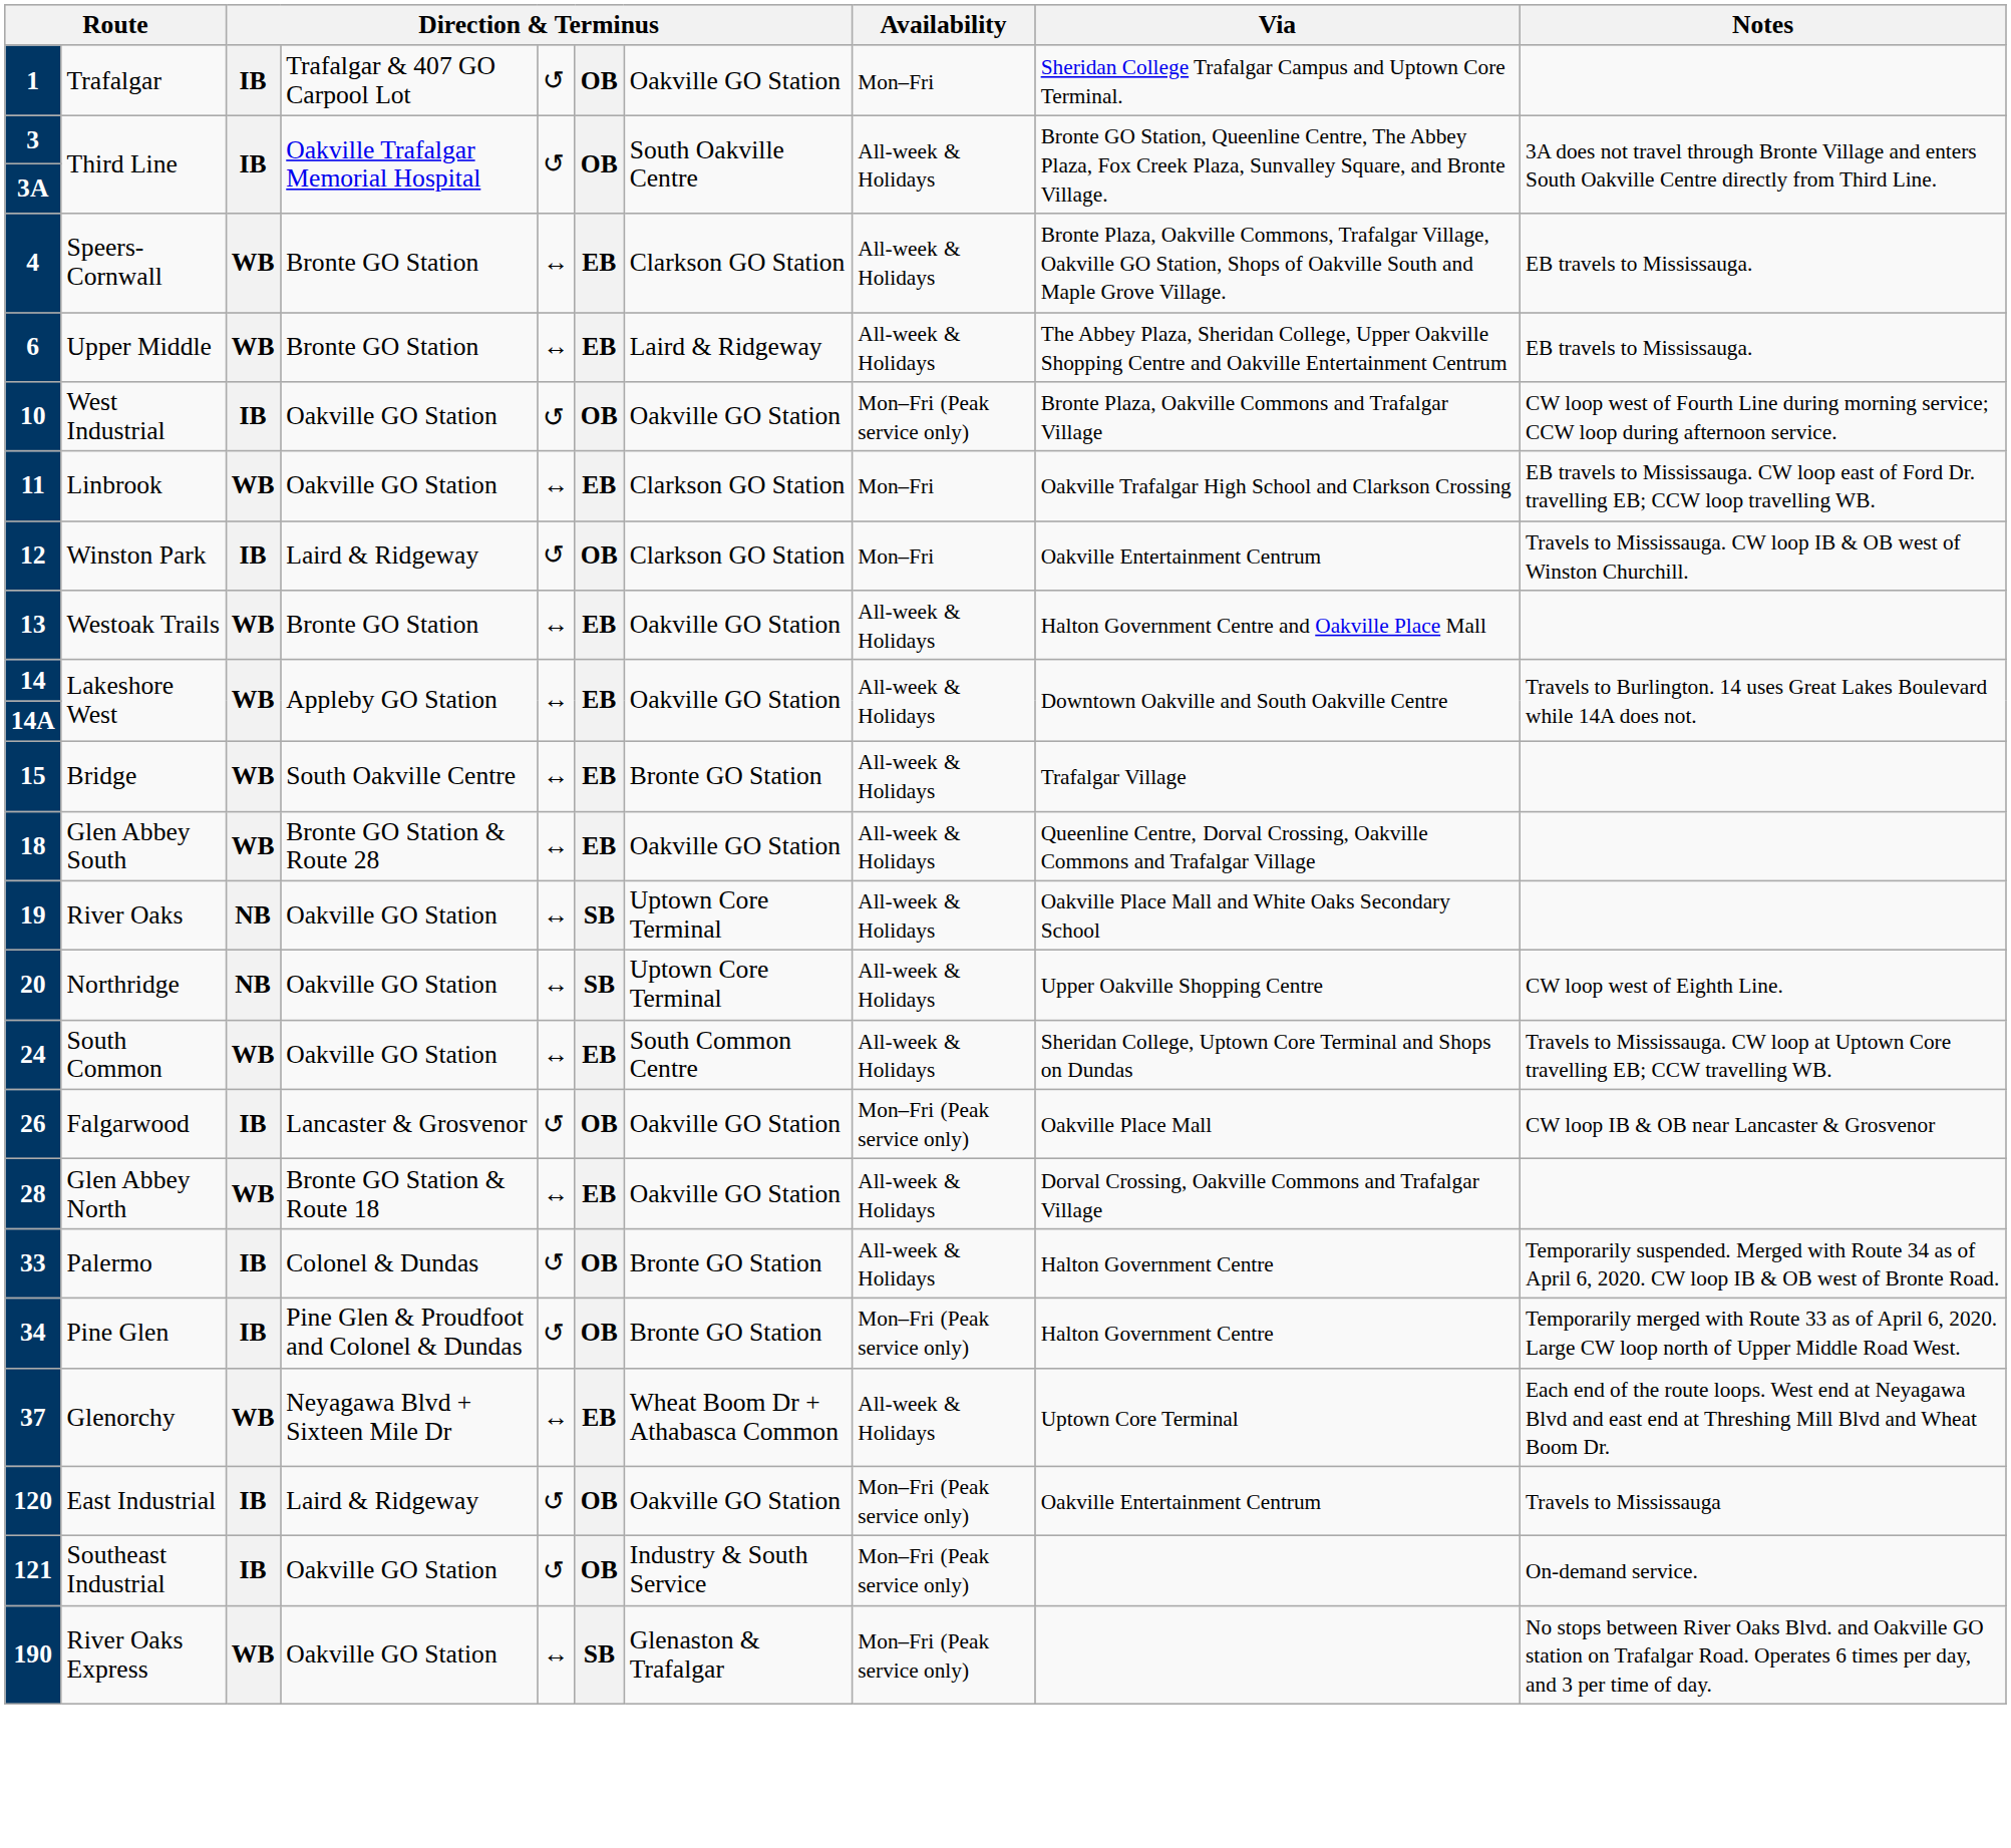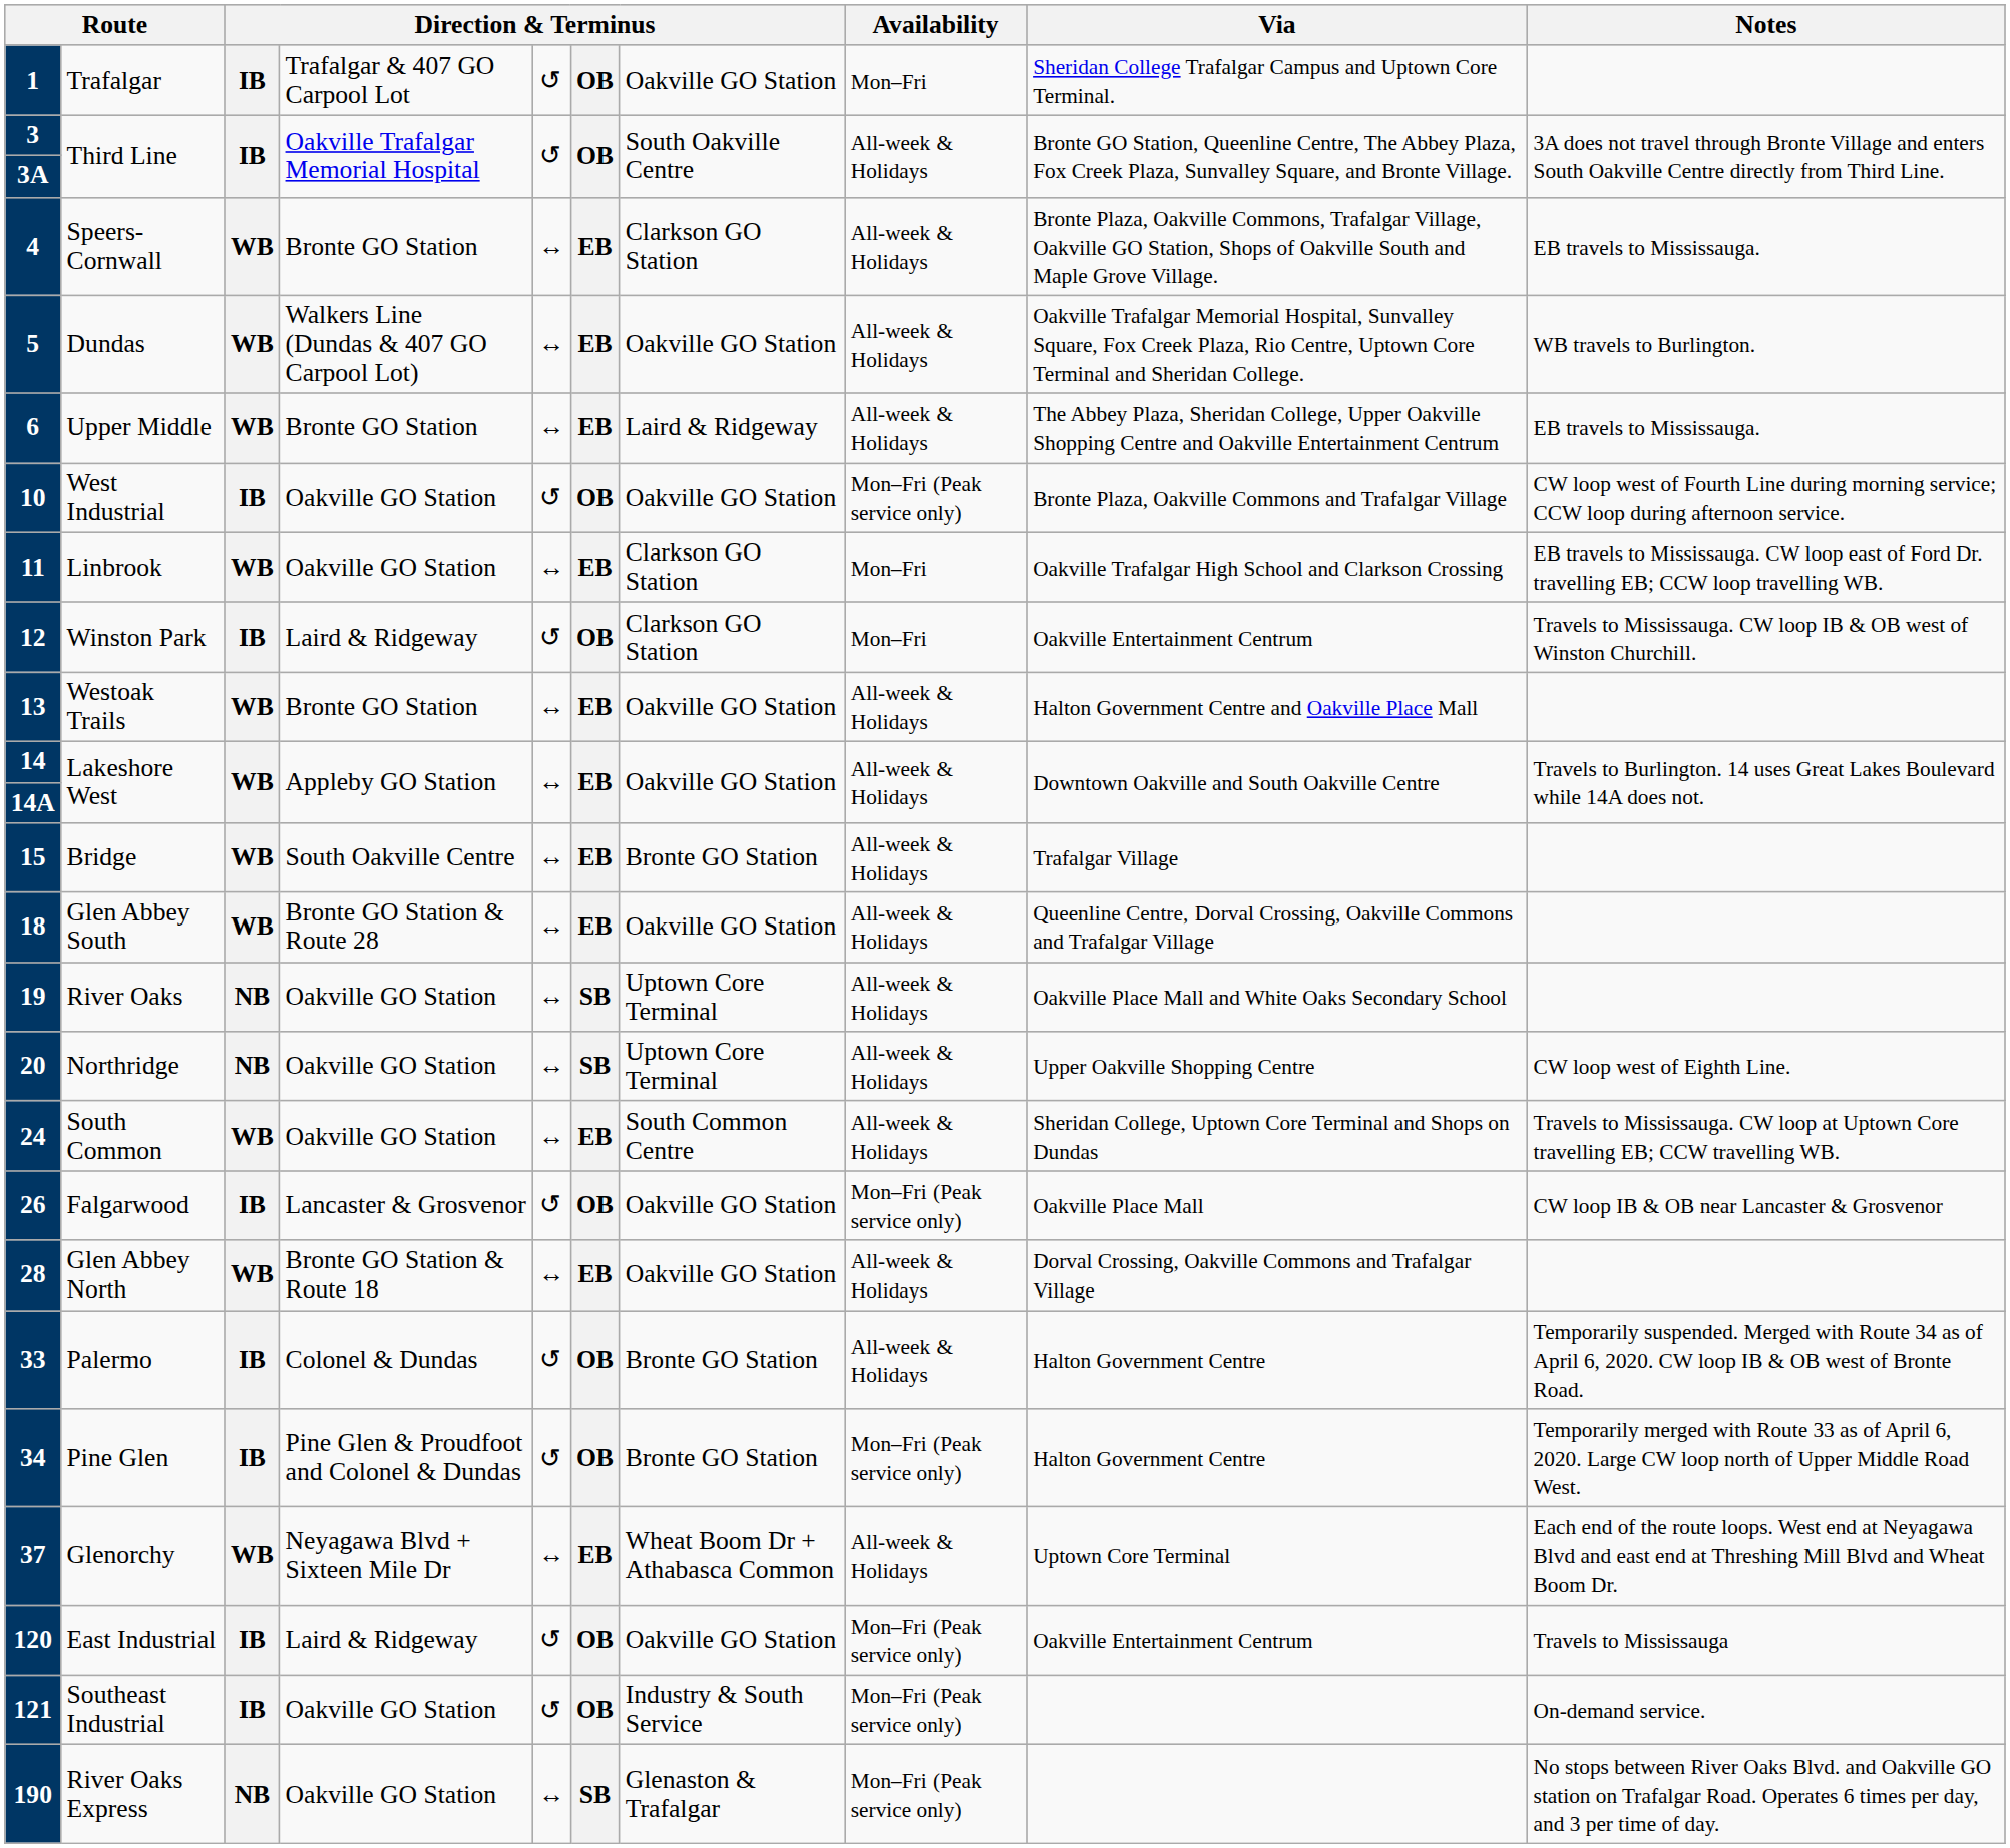 <table class="wikitable sortable">
 <tr>
 <th colspan="2">Route</th>
 <th colspan="5">Direction & Terminus</th>
 <th class="unsortable">Availability</th>
 <th>Via</th>
 <th>Notes</th>
 </tr>
 <tr>
 <th style="background:#003664;color:white" align="center" valign=center>1</th>
 <td>Trafalgar</td>
 <th>IB</th>
 <td>Trafalgar & 407 GO Carpool Lot</td>
 <td>↺</td>
 <th>OB</th>
 <td>Oakville GO Station</td>
 <td><small>Mon–Fri</small></td>
 <td><small><a href='#'>Sheridan College</a> Trafalgar Campus and Uptown Core Terminal.</small></td>
 <td></td>
 </tr>
 <tr>
 <th style="background:#003664;color:white" align="center" valign=center>3</th>
 <td rowspan="2">Third Line</td>
 <th rowspan="2">IB</th>
 <td rowspan="2"><a href='#'>Oakville Trafalgar Memorial Hospital</a></td>
 <td rowspan="2">↺</td>
 <th rowspan="2">OB</th>
 <td rowspan="2">South Oakville Centre</td>
 <td rowspan="2"><small>All-week</small> <small>&</small>  <small>Holidays</small></td>
 <td rowspan="2"><small>Bronte GO Station, Queenline Centre, The Abbey Plaza, Fox Creek Plaza, Sunvalley Square, and Bronte Village.</small></td>
 <td rowspan="2"><small>3A does not travel through Bronte Village and enters South Oakville Centre directly from Third Line.</small></td>
 </tr>
 <tr>
 <th style="background:#003664;color:white" align="center" valign=center>3A</th>
 </tr>
 <tr>
 <th style="background:#003664;color:white" align="center" valign=center>4</th>
 <td>Speers-Cornwall</td>
 <th>WB</th>
 <td>Bronte GO Station</td>
 <td>↔</td>
 <th>EB</th>
 <td>Clarkson GO Station</td>
 <td><small>All-week</small> <small>& Holidays</small></td>
 <td><small>Bronte Plaza, Oakville Commons, Trafalgar Village, Oakville GO Station, Shops of Oakville South and Maple Grove Village.</small></td>
 <td><small>EB travels to Mississauga.</small></td>
+</tr>
+<tr>
+<th style="background:#003664;color:white" align="center" valign=center>5</th>
+<td>Dundas</td>
+<th>WB</th>
+<td>Walkers Line<br>(Dundas & 407 GO Carpool Lot)</td>
+<td>↔</td>
+<th>EB</th>
+<td>Oakville GO Station</td>
+<td><small>All-week</small> <small>&</small>  <small>Holidays</small></td>
+<td><small>Oakville Trafalgar Memorial Hospital, Sunvalley Square, Fox Creek Plaza, Rio Centre, Uptown Core Terminal and Sheridan College.</small></td>
+<td><small>WB travels to Burlington.</small></td>
 </tr>
 <tr>
 <th style="background:#003664;color:white" align="center" valign=center>6</th>
 <td>Upper Middle</td>
 <th>WB</th>
 <td>Bronte GO Station</td>
 <td>↔</td>
 <th>EB</th>
 <td>Laird & Ridgeway</td>
 <td><small>All-week</small> <small>& Holidays</small></td>
 <td><small>The Abbey Plaza, Sheridan College, Upper Oakville Shopping Centre and Oakville Entertainment Centrum</small></td>
 <td><small>EB travels to Mississauga.</small></td>
 </tr>
 <tr>
 <th style="background:#003664;color:white" align="center" valign=center>10</th>
 <td>West Industrial</td>
 <th>IB</th>
 <td>Oakville GO Station</td>
 <td>↺</td>
 <th>OB</th>
 <td>Oakville GO Station</td>
 <td><small>Mon–Fri</small> <small>(</small><small>Peak service only</small><small>)</small></td>
 <td><small>Bronte Plaza, Oakville Commons and Trafalgar Village</small></td>
 <td><small>CW loop west of Fourth Line during morning service; CCW loop during afternoon service.</small></td>
 </tr>
 <tr>
 <th style="background:#003664;color:white" align="center" valign=center>11</th>
 <td>Linbrook</td>
 <th>WB</th>
 <td>Oakville GO Station</td>
 <td>↔</td>
 <th>EB</th>
 <td>Clarkson GO Station</td>
 <td><small>Mon–Fri</small></td>
 <td><small>Oakville Trafalgar High School and Clarkson Crossing</small></td>
 <td><small>EB travels to Mississauga. CW loop east of Ford Dr. travelling EB; CCW loop travelling WB.</small></td>
 </tr>
 <tr>
 <th style="background:#003664;color:white" align="center" valign=center>12</th>
 <td>Winston Park</td>
 <th>IB</th>
 <td>Laird & Ridgeway</td>
 <td>↺</td>
 <th>OB</th>
 <td>Clarkson GO Station</td>
 <td><small>Mon–Fri</small></td>
 <td><small>Oakville Entertainment Centrum</small></td>
 <td><small>Travels to Mississauga. CW loop IB & OB west of Winston Churchill.</small></td>
 </tr>
 <tr>
 <th style="background:#003664;color:white" align="center" valign=center>13</th>
 <td>Westoak Trails</td>
 <th>WB</th>
 <td>Bronte GO Station</td>
 <td>↔</td>
 <th>EB</th>
 <td>Oakville GO Station</td>
 <td><small>All-week</small> <small>& Holidays</small></td>
 <td><small>Halton Government Centre and <a href='#'>Oakville Place</a> Mall</small></td>
 <td></td>
 </tr>
 <tr>
 <th style="background:#003664;color:white" align="center" valign=center>14</th>
 <td rowspan="2">Lakeshore West</td>
 <th rowspan="2">WB</th>
 <td rowspan="2">Appleby GO Station</td>
 <td rowspan="2">↔</td>
 <th rowspan="2">EB</th>
 <td rowspan="2">Oakville GO Station</td>
 <td rowspan="2"><small>All-week</small> <small>&</small>  <small>Holidays</small></td>
 <td rowspan="2"><small>Downtown Oakville and South Oakville Centre</small></td>
 <td rowspan="2"><small>Travels to Burlington. 14 uses Great Lakes Boulevard while 14A does not.</small></td>
 </tr>
 <tr>
 <th style="background:#003664;color:white" align="center" valign=center>14A</th>
 </tr>
 <tr>
 <th style="background:#003664;color:white" align="center" valign=center>15</th>
 <td>Bridge</td>
 <th>WB</th>
 <td>South Oakville Centre</td>
 <td>↔</td>
 <th>EB</th>
 <td>Bronte GO Station</td>
 <td><small>All-week</small> <small>& Holidays</small></td>
 <td><small>Trafalgar Village</small></td>
 <td></td>
 </tr>
 <tr>
 <th style="background:#003664;color:white" align="center" valign=center>18</th>
 <td>Glen Abbey South</td>
 <th>WB</th>
 <td>Bronte GO Station &<br>Route 28</td>
 <td>↔</td>
 <th>EB</th>
 <td>Oakville GO Station</td>
 <td><small>All-week</small> <small>& Holidays</small></td>
 <td><small>Queenline Centre,</small> <small>Dorval Crossing, Oakville Commons and Trafalgar Village</small></td>
 <td></td>
 </tr>
 <tr>
 <th style="background:#003664;color:white" align="center" valign=center>19</th>
 <td>River Oaks</td>
 <th>NB</th>
 <td>Oakville GO Station</td>
 <td>↔</td>
 <th>SB</th>
 <td>Uptown Core Terminal</td>
 <td><small>All-week</small> <small>& Holidays</small></td>
 <td><small>Oakville Place Mall and White Oaks Secondary School</small></td>
 <td></td>
 </tr>
 <tr>
 <th style="background:#003664;color:white" align="center" valign=center>20</th>
 <td>Northridge</td>
 <th>NB</th>
 <td>Oakville GO Station</td>
 <td>↔</td>
 <th>SB</th>
 <td>Uptown Core Terminal</td>
 <td><small>All-week</small> <small>& Holidays</small></td>
 <td><small>Upper Oakville Shopping Centre</small></td>
 <td><small>CW loop west of Eighth Line.</small></td>
 </tr>
 <tr>
 <th style="background:#003664;color:white" align="center" valign=center>24</th>
 <td>South Common</td>
 <th>WB</th>
 <td>Oakville GO Station</td>
 <td>↔</td>
 <th>EB</th>
 <td>South Common Centre</td>
 <td><small>All-week</small> <small>& Holidays</small></td>
 <td><small>Sheridan College, Uptown Core Terminal and Shops on Dundas</small></td>
 <td><small>Travels to Mississauga. CW loop at Uptown Core travelling EB; CCW travelling WB.</small></td>
 </tr>
 <tr>
 <th style="background:#003664;color:white" align="center" valign=center>26</th>
 <td>Falgarwood</td>
 <th>IB</th>
 <td>Lancaster & Grosvenor</td>
 <td>↺</td>
 <th>OB</th>
 <td>Oakville GO Station</td>
 <td><small>Mon–Fri</small> <small>(</small><small>Peak service only</small><small>)</small></td>
 <td><small>Oakville Place Mall</small></td>
 <td><small>CW loop IB & OB near Lancaster & Grosvenor</small></td>
 </tr>
 <tr>
 <th style="background:#003664;color:white" align="center" valign=center>28</th>
 <td>Glen Abbey North</td>
 <th>WB</th>
 <td>Bronte GO Station &<br>Route 18</td>
 <td>↔</td>
 <th>EB</th>
 <td>Oakville GO Station</td>
 <td><small>All-week</small> <small>& Holidays</small></td>
 <td><small>Dorval Crossing, Oakville Commons and Trafalgar Village</small></td>
 <td></td>
 </tr>
 <tr>
 <th style="background:#003664;color:white" align="center" valign=center><div>33</div></th>
 <td>Palermo</td>
 <th>IB</th>
 <td>Colonel & Dundas</td>
 <td>↺</td>
 <th>OB</th>
 <td>Bronte GO Station</td>
 <td><small>All-week</small> <small>& Holidays</small></td>
 <td><small>Halton Government Centre</small></td>
 <td><small>Temporarily suspended. Merged with Route 34 as of April 6, 2020. CW loop IB & OB west of Bronte Road.</small></td>
 </tr>
 <tr>
 <th style="background:#003664;color:white" align="center" valign=center>34</th>
 <td>Pine Glen</td>
 <th>IB</th>
 <td>Pine Glen & Proudfoot and Colonel & Dundas</td>
 <td>↺</td>
 <th>OB</th>
 <td>Bronte GO Station</td>
 <td><small>Mon–Fri</small> <small>(</small><small>Peak service only</small><small>)</small></td>
 <td><small>Halton Government Centre</small></td>
 <td><small>Temporarily merged with Route 33 as of April 6, 2020. Large CW loop north of Upper Middle Road West.</small></td>
 </tr>
 <tr>
 <th style="background:#003664;color:white" align="center" valign=center>37</th>
 <td>Glenorchy</td>
 <th>WB</th>
 <td>Neyagawa Blvd + Sixteen Mile Dr</td>
 <td>↔</td>
 <th>EB</th>
 <td>Wheat Boom Dr + Athabasca Common</td>
 <td><small>All-week</small> <small>& Holidays</small></td>
 <td><small>Uptown Core Terminal</small></td>
 <td><small>Each end of the route loops. West end at Neyagawa Blvd and east end at Threshing Mill Blvd and Wheat Boom Dr.</small></td>
 </tr>
 <tr>
 <th style="background:#003664;color:white" align="center" valign=center>120</th>
 <td>East Industrial</td>
 <th>IB</th>
 <td>Laird & Ridgeway</td>
 <td>↺</td>
 <th>OB</th>
 <td>Oakville GO Station</td>
 <td><small>Mon–Fri</small> <small>(</small><small>Peak service only</small><small>)</small></td>
 <td><small>Oakville Entertainment Centrum</small></td>
 <td><small>Travels to Mississauga</small></td>
 </tr>
 <tr>
 <th style="background:#003664;color:white" align="center" valign=center>121</th>
 <td>Southeast Industrial</td>
 <th>IB</th>
 <td>Oakville GO Station</td>
 <td>↺</td>
 <th>OB</th>
 <td>Industry & South Service</td>
 <td><small>Mon–Fri</small> <small>(</small><small>Peak service only</small><small>)</small></td>
 <td></td>
 <td><small>On-demand service.</small></td>
 </tr>
 <tr>
 <th style="background:#003664;color:white" align="center" valign=center>190</th>
 <td>River Oaks Express</td>
-<th>WB</th>
+<th>NB</th>
 <td>Oakville GO Station</td>
 <td>↔</td>
 <th>SB</th>
 <td>Glenaston & Trafalgar</td>
 <td><small>Mon–Fri</small> <small>(</small><small>Peak service only</small><small>)</small></td>
 <td></td>
 <td><small>No stops between River Oaks Blvd. and Oakville GO station on Trafalgar Road. Operates 6 times per day, and 3 per time of day.</small></td>
 </tr>
 </table>
